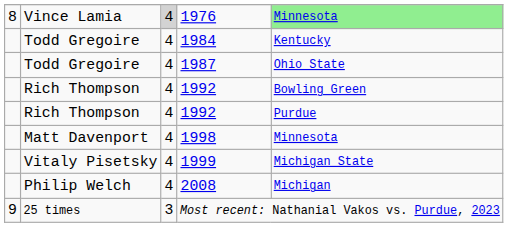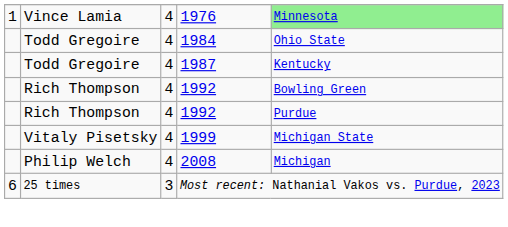 <table class="wikitable">
 <tr>
 </tr>
 <tr>
-<td>8</td>
+<td>1</td>
 <td>Vince Lamia</td>
-<td style="background: lightgrey;">4</td>
+<td>4</td>
 <td><a href='#'>1976</a></td>
 <td style="background: lightgreen; font-size:80%;"><a href='#'>Minnesota</a></td>
 </tr>
 <tr>
 <td></td>
 <td>Todd Gregoire</td>
 <td>4</td>
 <td><a href='#'>1984</a></td>
-<td style="font-size:80%;"><a href='#'>Kentucky</a></td>
+<td style="font-size:80%;"><a href='#'>Ohio State</a></td>
 </tr>
 <tr>
 <td></td>
 <td>Todd Gregoire</td>
 <td>4</td>
 <td><a href='#'>1987</a></td>
-<td style="font-size:80%;"><a href='#'>Ohio State</a></td>
+<td style="font-size:80%;"><a href='#'>Kentucky</a></td>
 </tr>
 <tr>
 <td></td>
 <td>Rich Thompson</td>
 <td>4</td>
 <td><a href='#'>1992</a></td>
 <td style="font-size:80%;"><a href='#'>Bowling Green</a></td>
 </tr>
 <tr>
 <td></td>
 <td>Rich Thompson</td>
 <td>4</td>
 <td><a href='#'>1992</a></td>
 <td style="font-size:80%;"><a href='#'>Purdue</a></td>
 </tr>
 <tr>
 <td></td>
-<td>Matt Davenport</td>
-<td>4</td>
-<td><a href='#'>1998</a></td>
-<td style="font-size:80%;"><a href='#'>Minnesota</a></td>
-</tr>
-<tr>
-<td></td>
 <td>Vitaly Pisetsky</td>
 <td>4</td>
 <td><a href='#'>1999</a></td>
 <td style="font-size:80%;"><a href='#'>Michigan State</a></td>
 </tr>
 <tr>
 <td></td>
 <td>Philip Welch</td>
 <td>4</td>
 <td><a href='#'>2008</a></td>
 <td style="font-size:80%;"><a href='#'>Michigan</a></td>
 </tr>
 <tr>
-<td>9</td>
+<td>6</td>
 <td style="font-size:80%;">25 times</td>
 <td>3</td>
 <td colspan=2 style="font-size:80%;"><em>Most recent:</em> Nathanial Vakos vs. <a href='#'>Purdue</a>, <a href='#'>2023</a></td>
 </tr>
 </table>
